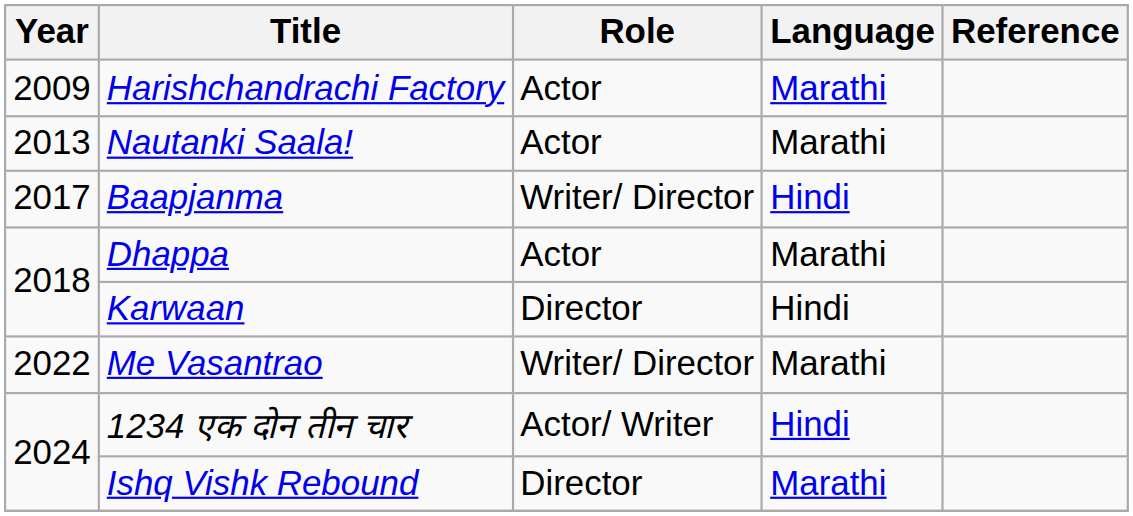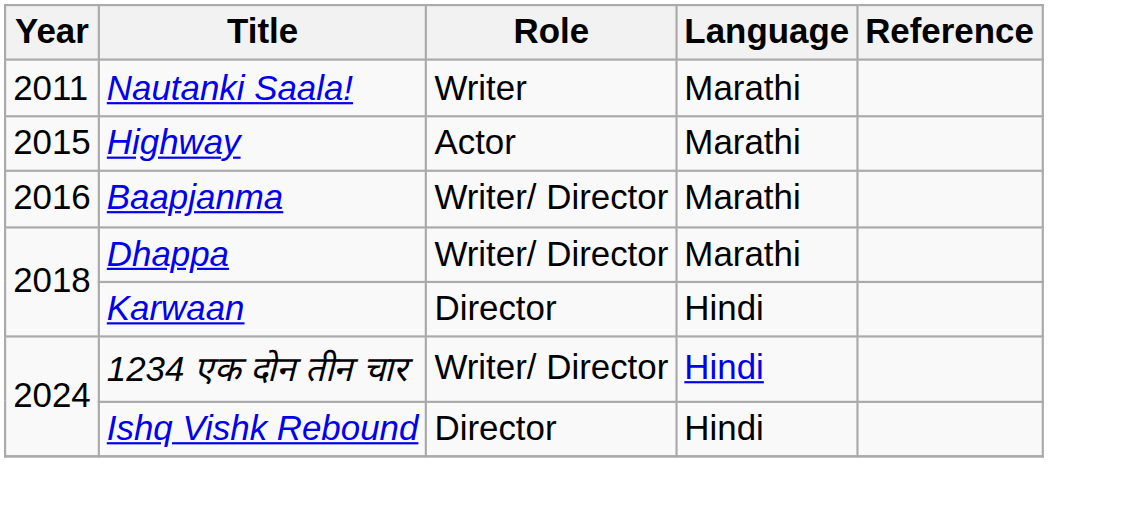 <table class="wikitable sortable">
 <tr>
 <th>Year</th>
 <th>Title</th>
 <th>Role</th>
 <th>Language</th>
 <th>Reference</th>
 </tr>
 <tr>
-<td>2009</td>
-<td><em><a href='#'>Harishchandrachi Factory</a></em></td>
-<td>Actor</td>
-<td><a href='#'>Marathi</a></td>
+<td>2011</td>
+<td><em><a href='#'>Nautanki Saala!</a></em></td>
+<td>Writer</td>
+<td>Marathi</td>
 <td></td>
 </tr>
 <tr>
-<td>2013</td>
-<td><em><a href='#'>Nautanki Saala!</a></em></td>
+<td>2015</td>
+<td><em><a href='#'>Highway</a></em></td>
 <td>Actor</td>
 <td>Marathi</td>
 <td></td>
 </tr>
 <tr>
-<td>2017</td>
+<td>2016</td>
 <td><em><a href='#'>Baapjanma</a></em></td>
 <td>Writer/ Director</td>
-<td><a href='#'>Hindi</a></td>
+<td>Marathi</td>
 <td></td>
 </tr>
 <tr>
 <td rowspan=2>2018</td>
 <td><em><a href='#'>Dhappa</a></em></td>
-<td>Actor</td>
+<td>Writer/ Director</td>
 <td>Marathi</td>
 <td></td>
 </tr>
 <tr>
 <td><em><a href='#'>Karwaan</a></em></td>
 <td>Director</td>
 <td>Hindi</td>
 <td></td>
 </tr>
 <tr>
-<td>2022</td>
-<td><em><a href='#'>Me Vasantrao</a></em></td>
-<td>Writer/ Director</td>
-<td>Marathi</td>
-<td></td>
-</tr>
-<tr>
 <td rowspan="2">2024</td>
 <td><em>1234 एक दोन तीन चार</em></td>
-<td>Actor/ Writer</td>
+<td>Writer/ Director</td>
 <td><a href='#'>Hindi</a></td>
 <td></td>
 </tr>
 <tr>
 <td><em><a href='#'>Ishq Vishk Rebound</a></em></td>
 <td>Director</td>
-<td><a href='#'>Marathi</a></td>
+<td>Hindi</td>
 <td></td>
 </tr>
 <tr>
 </tr>
 </table>
